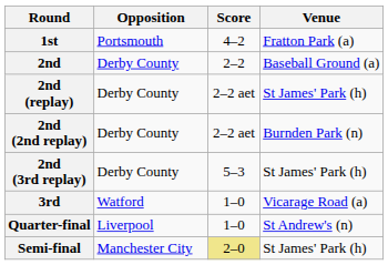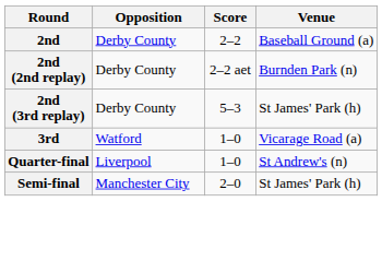 <table class="wikitable plainrowheaders" style="text-align:center;margin-left:1em;float:right">
 <tr>
 <th scope=col>Round</th>
 <th scope="col" style="width:120px;">Opposition</th>
 <th scope="col" style="width:50px;">Score</th>
 <th scope="col" style="width:130px;">Venue</th>
 </tr>
 <tr>
-<th scope=row style="text-align:center">1st</th>
-<td align="left"><a href='#'>Portsmouth</a></td>
-<td>4–2</td>
-<td align="left"><a href='#'>Fratton Park</a> (a)</td>
-</tr>
-<tr>
 <th scope=row style="text-align:center">2nd</th>
 <td align="left"><a href='#'>Derby County</a></td>
 <td>2–2</td>
 <td align="left"><a href='#'>Baseball Ground</a> (a)</td>
-</tr>
-<tr>
-<th scope=row style="text-align:center">2nd<br>(replay)</th>
-<td align="left">Derby County</td>
-<td>2–2 aet</td>
-<td align="left"><a href='#'>St James' Park</a> (h)</td>
 </tr>
 <tr>
 <th scope=row style="text-align:center">2nd<br>(2nd replay)</th>
 <td align="left">Derby County</td>
 <td>2–2 aet</td>
 <td align="left"><a href='#'>Burnden Park</a> (n)</td>
 </tr>
 <tr>
 <th scope=row style="text-align:center">2nd<br>(3rd replay)</th>
 <td align="left">Derby County</td>
 <td>5–3</td>
 <td align="left">St James' Park (h)</td>
 </tr>
 <tr>
 <th scope=row style="text-align:center">3rd</th>
 <td align="left"><a href='#'>Watford</a></td>
 <td>1–0</td>
 <td align="left"><a href='#'>Vicarage Road</a> (a)</td>
 </tr>
 <tr>
 <th scope=row style="text-align:center">Quarter-final</th>
 <td align="left"><a href='#'>Liverpool</a></td>
 <td>1–0</td>
 <td align="left"><a href='#'>St Andrew's</a> (n)</td>
 </tr>
 <tr>
 <th scope=row style="text-align:center">Semi-final</th>
 <td align="left"><a href='#'>Manchester City</a></td>
-<td style="background: khaki;">2–0</td>
+<td>2–0</td>
 <td align="left">St James' Park (h)</td>
 </tr>
 </table>
